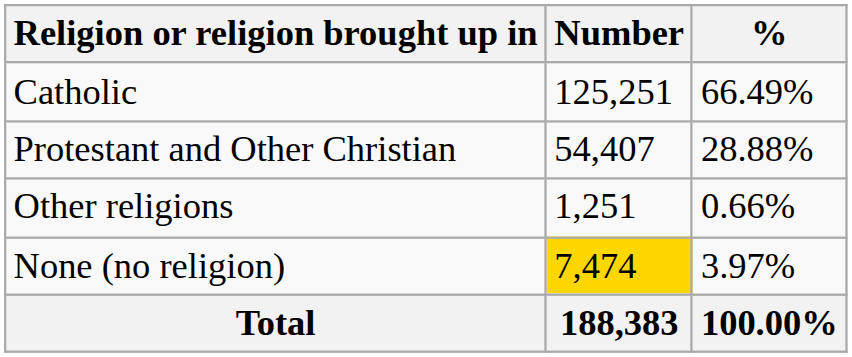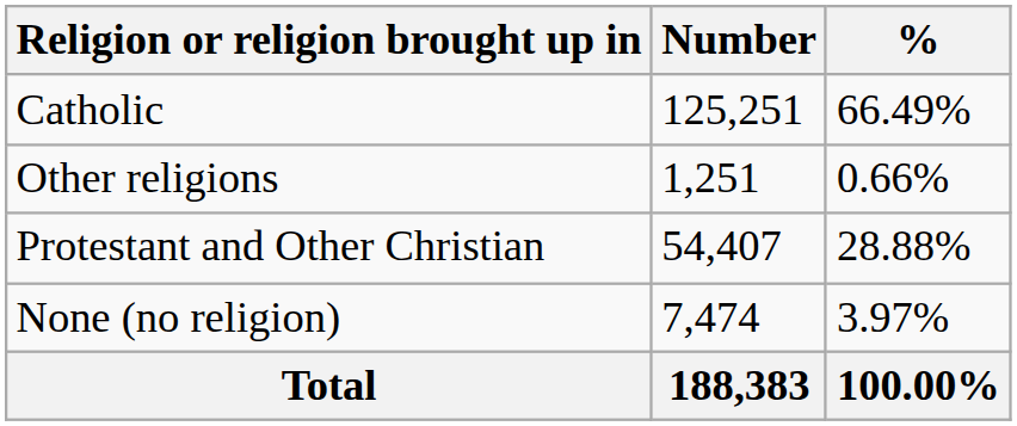 <table class="wikitable">
 <tr>
 <th>Religion or religion brought up in</th>
 <th>Number</th>
 <th>%</th>
 </tr>
 <tr>
 <td>Catholic</td>
 <td>125,251</td>
 <td>66.49%</td>
 </tr>
 <tr>
+<td>Other religions</td>
+<td>1,251</td>
+<td>0.66%</td>
+</tr>
+<tr>
 <td>Protestant and Other Christian</td>
 <td>54,407</td>
 <td>28.88%</td>
 </tr>
 <tr>
-<td>Other religions</td>
-<td>1,251</td>
-<td>0.66%</td>
-</tr>
-<tr>
 <td>None (no religion)</td>
-<td style="background: gold;">7,474</td>
+<td>7,474</td>
 <td>3.97%</td>
 </tr>
 <tr>
 <th>Total</th>
 <th>188,383</th>
 <th>100.00%</th>
 </tr>
 </table>
